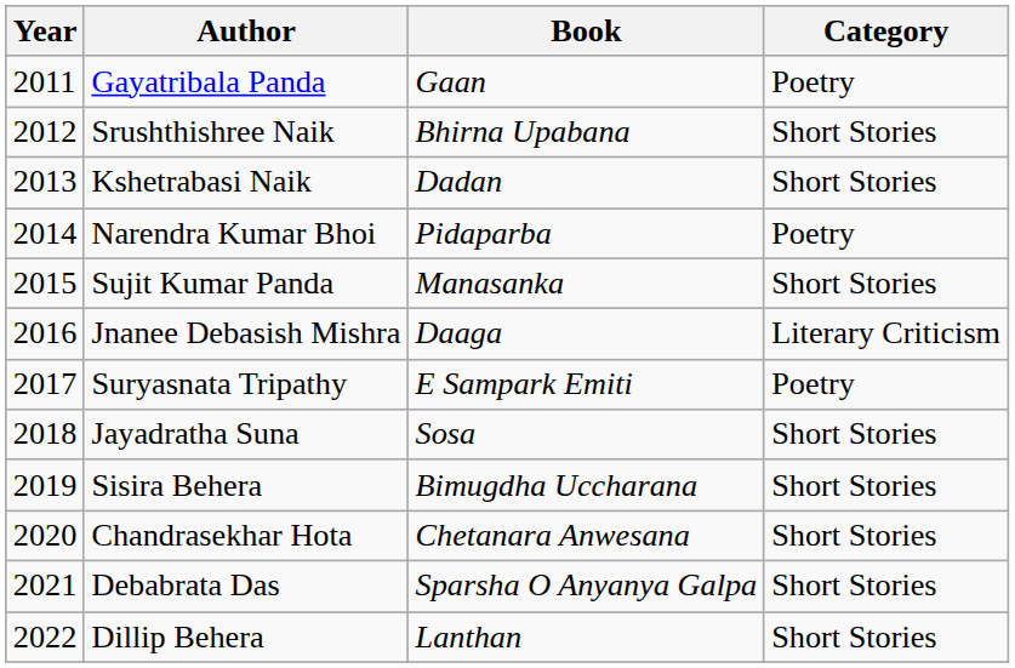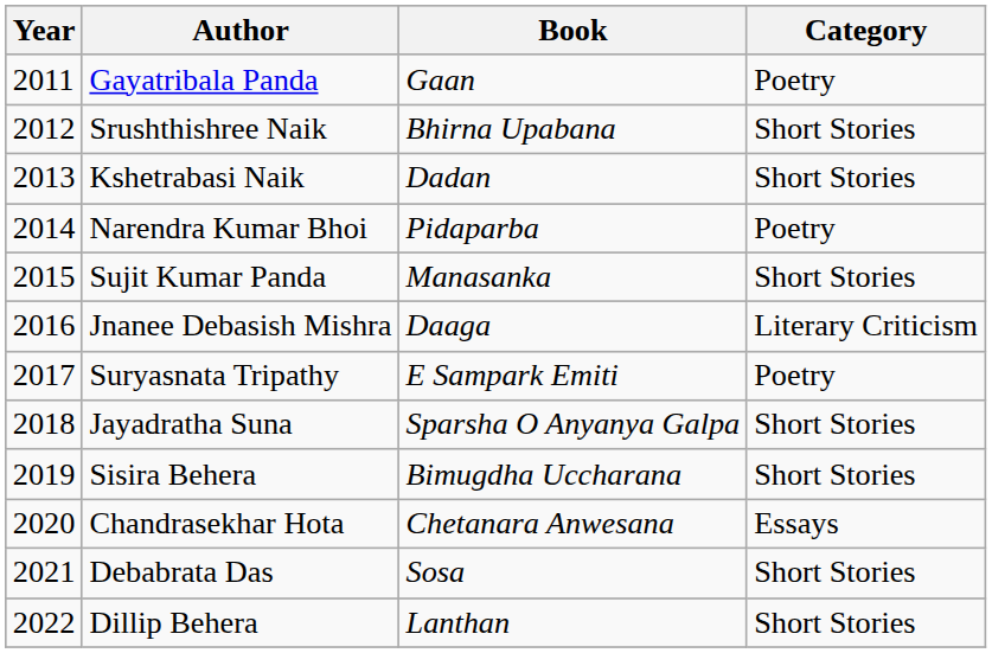 <table class= "wikitable sortable">
 <tr>
 <th>Year</th>
 <th>Author</th>
 <th>Book</th>
 <th>Category</th>
 </tr>
 <tr>
 <td>2011</td>
 <td><a href='#'>Gayatribala Panda</a></td>
 <td><em>Gaan</em></td>
 <td>Poetry</td>
 </tr>
 <tr>
 <td>2012</td>
 <td>Srushthishree Naik</td>
 <td><em>Bhirna Upabana</em></td>
 <td>Short Stories</td>
 </tr>
 <tr>
 <td>2013</td>
 <td>Kshetrabasi Naik</td>
 <td><em>Dadan</em></td>
 <td>Short Stories</td>
 </tr>
 <tr>
 <td>2014</td>
 <td>Narendra Kumar Bhoi</td>
 <td><em>Pidaparba</em></td>
 <td>Poetry</td>
 </tr>
 <tr>
 <td>2015</td>
 <td>Sujit Kumar Panda</td>
 <td><em>Manasanka</em></td>
 <td>Short Stories</td>
 </tr>
 <tr>
 <td>2016</td>
 <td>Jnanee Debasish Mishra</td>
 <td><em>Daaga</em></td>
 <td>Literary Criticism</td>
 </tr>
 <tr>
 <td>2017</td>
 <td>Suryasnata Tripathy</td>
 <td><em>E Sampark Emiti</em></td>
 <td>Poetry</td>
 </tr>
 <tr>
 <td>2018</td>
 <td>Jayadratha Suna</td>
-<td><em>Sosa</em></td>
+<td><em>Sparsha O Anyanya Galpa</em></td>
 <td>Short Stories</td>
 </tr>
 <tr>
 <td>2019</td>
 <td>Sisira Behera</td>
 <td><em>Bimugdha Uccharana</em></td>
 <td>Short Stories</td>
 </tr>
 <tr>
 <td>2020</td>
 <td>Chandrasekhar Hota</td>
 <td><em>Chetanara Anwesana</em></td>
-<td>Short Stories</td>
+<td>Essays</td>
 </tr>
 <tr>
 <td>2021</td>
 <td>Debabrata Das</td>
-<td><em>Sparsha O Anyanya Galpa</em></td>
+<td><em>Sosa</em></td>
 <td>Short Stories</td>
 </tr>
 <tr>
 <td>2022</td>
 <td>Dillip Behera</td>
 <td><em>Lanthan</em></td>
 <td>Short Stories</td>
 </tr>
 </table>
